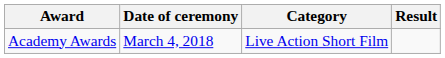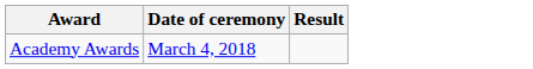 <table class="wikitable">
 <tr>
 <th>Award</th>
 <th>Date of ceremony</th>
-<th>Category</th>
 <th>Result</th>
 </tr>
 <tr>
 <td><a href='#'>Academy Awards</a></td>
 <td><a href='#'>March 4, 2018</a></td>
-<td><a href='#'>Live Action Short Film</a></td>
 <td></td>
 </tr>
 </table>
